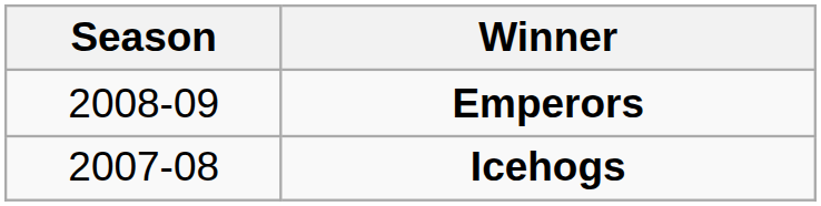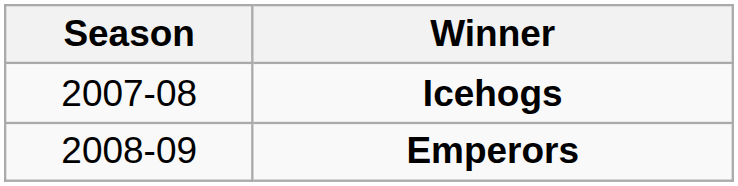 <table class="wikitable" style="text-align: center;">
 <tr>
 <th width=100><strong>Season</strong></th>
 <th width=200><strong>Winner</strong></th>
 </tr>
 <tr>
+<td>2007-08</td>
+<td><strong>Icehogs</strong></td>
+</tr>
+<tr>
 <td>2008-09</td>
 <td><strong>Emperors</strong></td>
 </tr>
-<tr>
-<td>2007-08</td>
-<td><strong>Icehogs</strong></td>
-</tr>
 </table>
